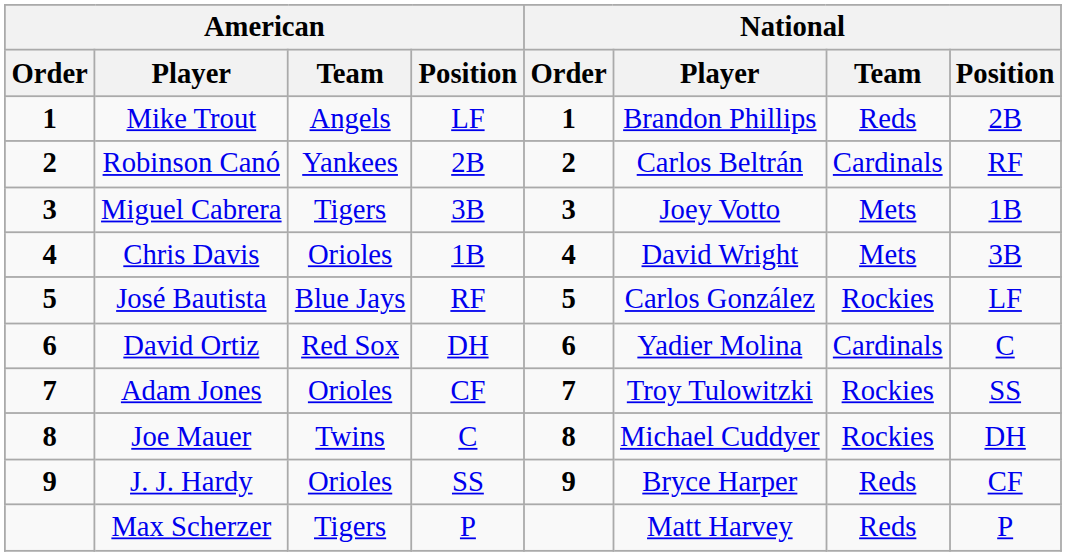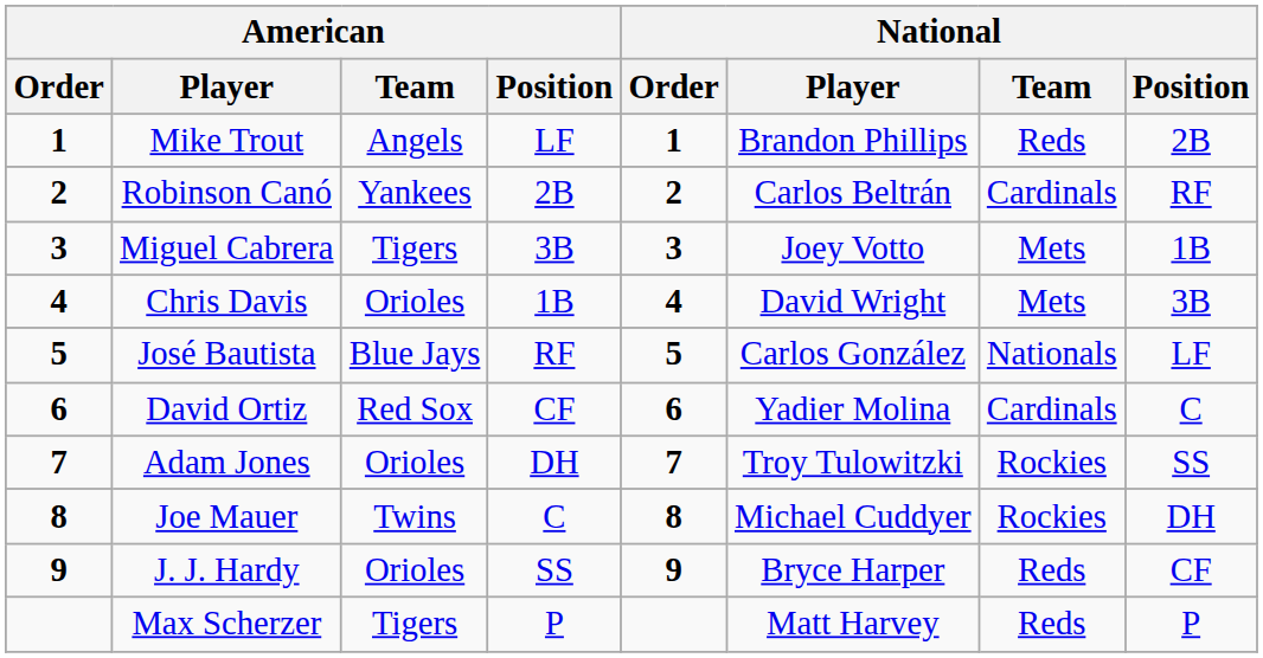 <table class="wikitable" style="text-align:center;">
 <tr>
 <th colspan="4">American</th>
 <th colspan="4">National</th>
 </tr>
 <tr>
 <th>Order</th>
 <th>Player</th>
 <th>Team</th>
 <th>Position</th>
 <th>Order</th>
 <th>Player</th>
 <th>Team</th>
 <th>Position</th>
 </tr>
 <tr>
 <td><strong>1</strong></td>
 <td><a href='#'>Mike Trout</a></td>
 <td><a href='#'>Angels</a></td>
 <td><a href='#'>LF</a></td>
 <td><strong>1</strong></td>
 <td><a href='#'>Brandon Phillips</a></td>
 <td><a href='#'>Reds</a></td>
 <td><a href='#'>2B</a></td>
 </tr>
 <tr>
 <td><strong>2</strong></td>
 <td><a href='#'>Robinson Canó</a></td>
 <td><a href='#'>Yankees</a></td>
 <td><a href='#'>2B</a></td>
 <td><strong>2</strong></td>
 <td><a href='#'>Carlos Beltrán</a></td>
 <td><a href='#'>Cardinals</a></td>
 <td><a href='#'>RF</a></td>
 </tr>
 <tr>
 <td><strong>3</strong></td>
 <td><a href='#'>Miguel Cabrera</a></td>
 <td><a href='#'>Tigers</a></td>
 <td><a href='#'>3B</a></td>
 <td><strong>3</strong></td>
 <td><a href='#'>Joey Votto</a></td>
 <td><a href='#'>Mets</a></td>
 <td><a href='#'>1B</a></td>
 </tr>
 <tr>
 <td><strong>4</strong></td>
 <td><a href='#'>Chris Davis</a></td>
 <td><a href='#'>Orioles</a></td>
 <td><a href='#'>1B</a></td>
 <td><strong>4</strong></td>
 <td><a href='#'>David Wright</a></td>
 <td><a href='#'>Mets</a></td>
 <td><a href='#'>3B</a></td>
 </tr>
 <tr>
 <td><strong>5</strong></td>
 <td><a href='#'>José Bautista</a></td>
 <td><a href='#'>Blue Jays</a></td>
 <td><a href='#'>RF</a></td>
 <td><strong>5</strong></td>
 <td><a href='#'>Carlos González</a></td>
-<td><a href='#'>Rockies</a></td>
+<td><a href='#'>Nationals</a></td>
 <td><a href='#'>LF</a></td>
 </tr>
 <tr>
 <td><strong>6</strong></td>
 <td><a href='#'>David Ortiz</a></td>
 <td><a href='#'>Red Sox</a></td>
-<td><a href='#'>DH</a></td>
+<td><a href='#'>CF</a></td>
 <td><strong>6</strong></td>
 <td><a href='#'>Yadier Molina</a></td>
 <td><a href='#'>Cardinals</a></td>
 <td><a href='#'>C</a></td>
 </tr>
 <tr>
 <td><strong>7</strong></td>
 <td><a href='#'>Adam Jones</a></td>
 <td><a href='#'>Orioles</a></td>
-<td><a href='#'>CF</a></td>
+<td><a href='#'>DH</a></td>
 <td><strong>7</strong></td>
 <td><a href='#'>Troy Tulowitzki</a></td>
 <td><a href='#'>Rockies</a></td>
 <td><a href='#'>SS</a></td>
 </tr>
 <tr>
 <td><strong>8</strong></td>
 <td><a href='#'>Joe Mauer</a></td>
 <td><a href='#'>Twins</a></td>
 <td><a href='#'>C</a></td>
 <td><strong>8</strong></td>
 <td><a href='#'>Michael Cuddyer</a></td>
 <td><a href='#'>Rockies</a></td>
 <td><a href='#'>DH</a></td>
 </tr>
 <tr>
 <td><strong>9</strong></td>
 <td><a href='#'>J. J. Hardy</a></td>
 <td><a href='#'>Orioles</a></td>
 <td><a href='#'>SS</a></td>
 <td><strong>9</strong></td>
 <td><a href='#'>Bryce Harper</a></td>
 <td><a href='#'>Reds</a></td>
 <td><a href='#'>CF</a></td>
 </tr>
 <tr>
 <td> </td>
 <td><a href='#'>Max Scherzer</a></td>
 <td><a href='#'>Tigers</a></td>
 <td><a href='#'>P</a></td>
 <td> </td>
 <td><a href='#'>Matt Harvey</a></td>
 <td><a href='#'>Reds</a></td>
 <td><a href='#'>P</a></td>
 </tr>
 </table>
